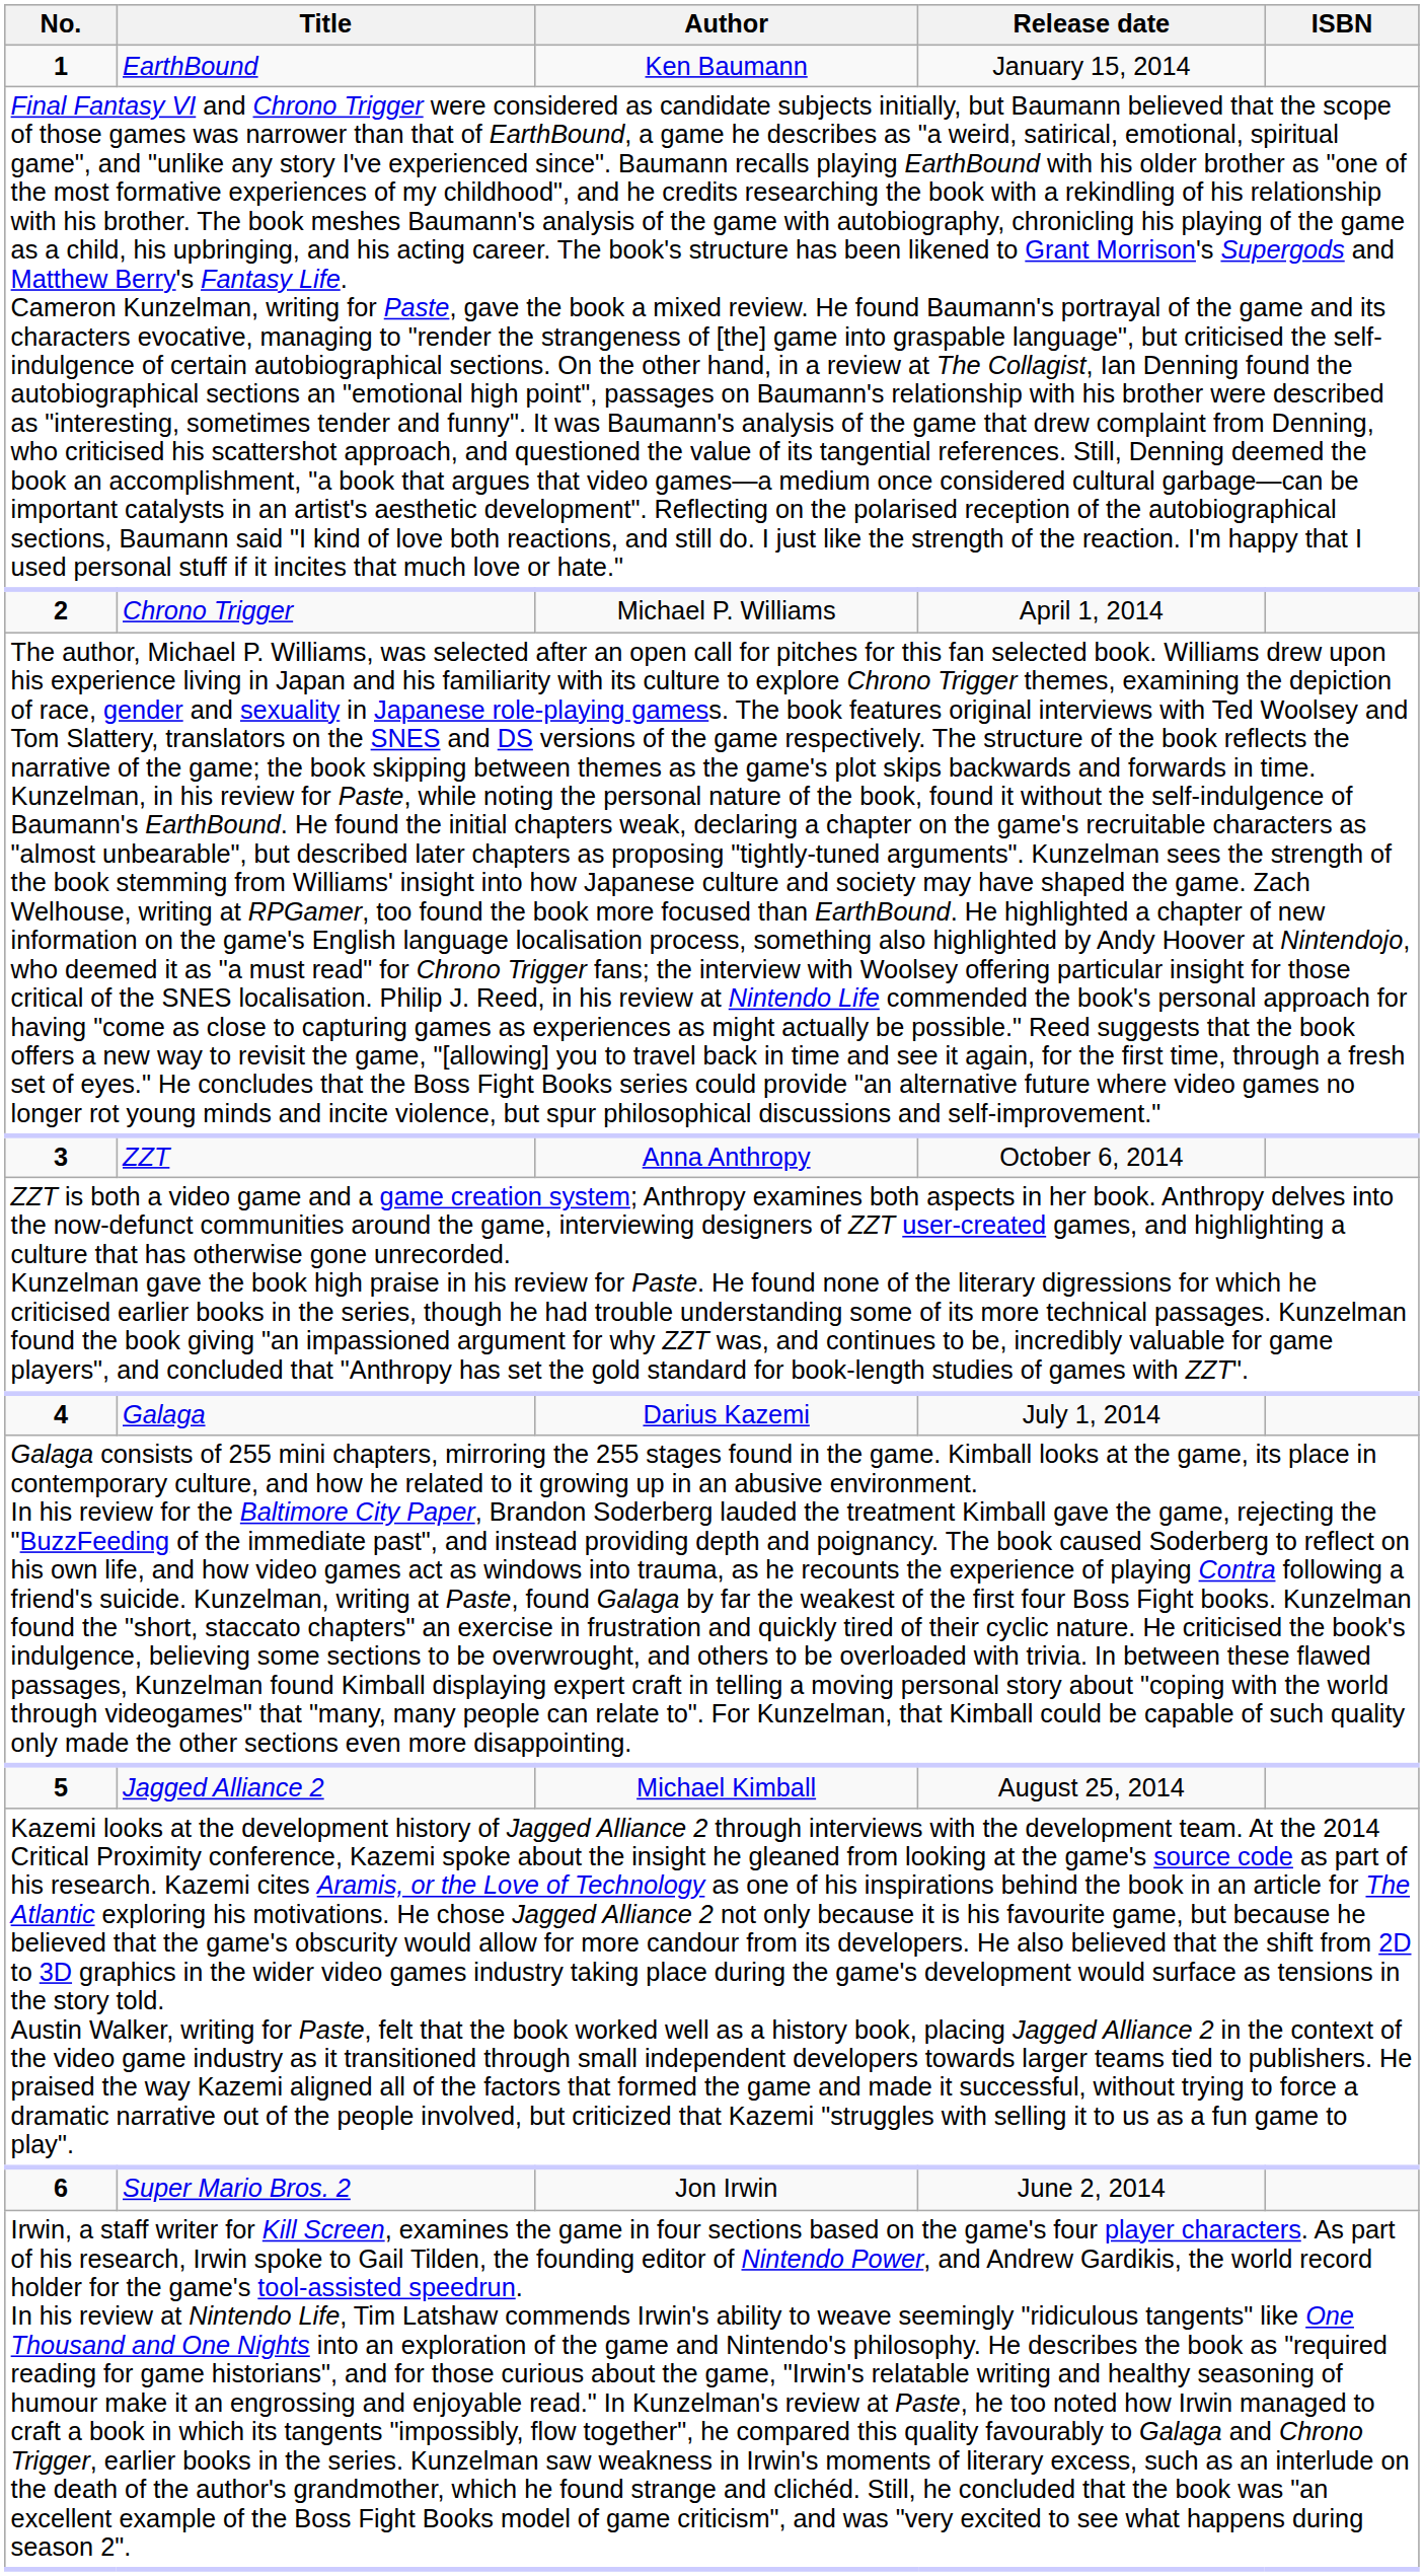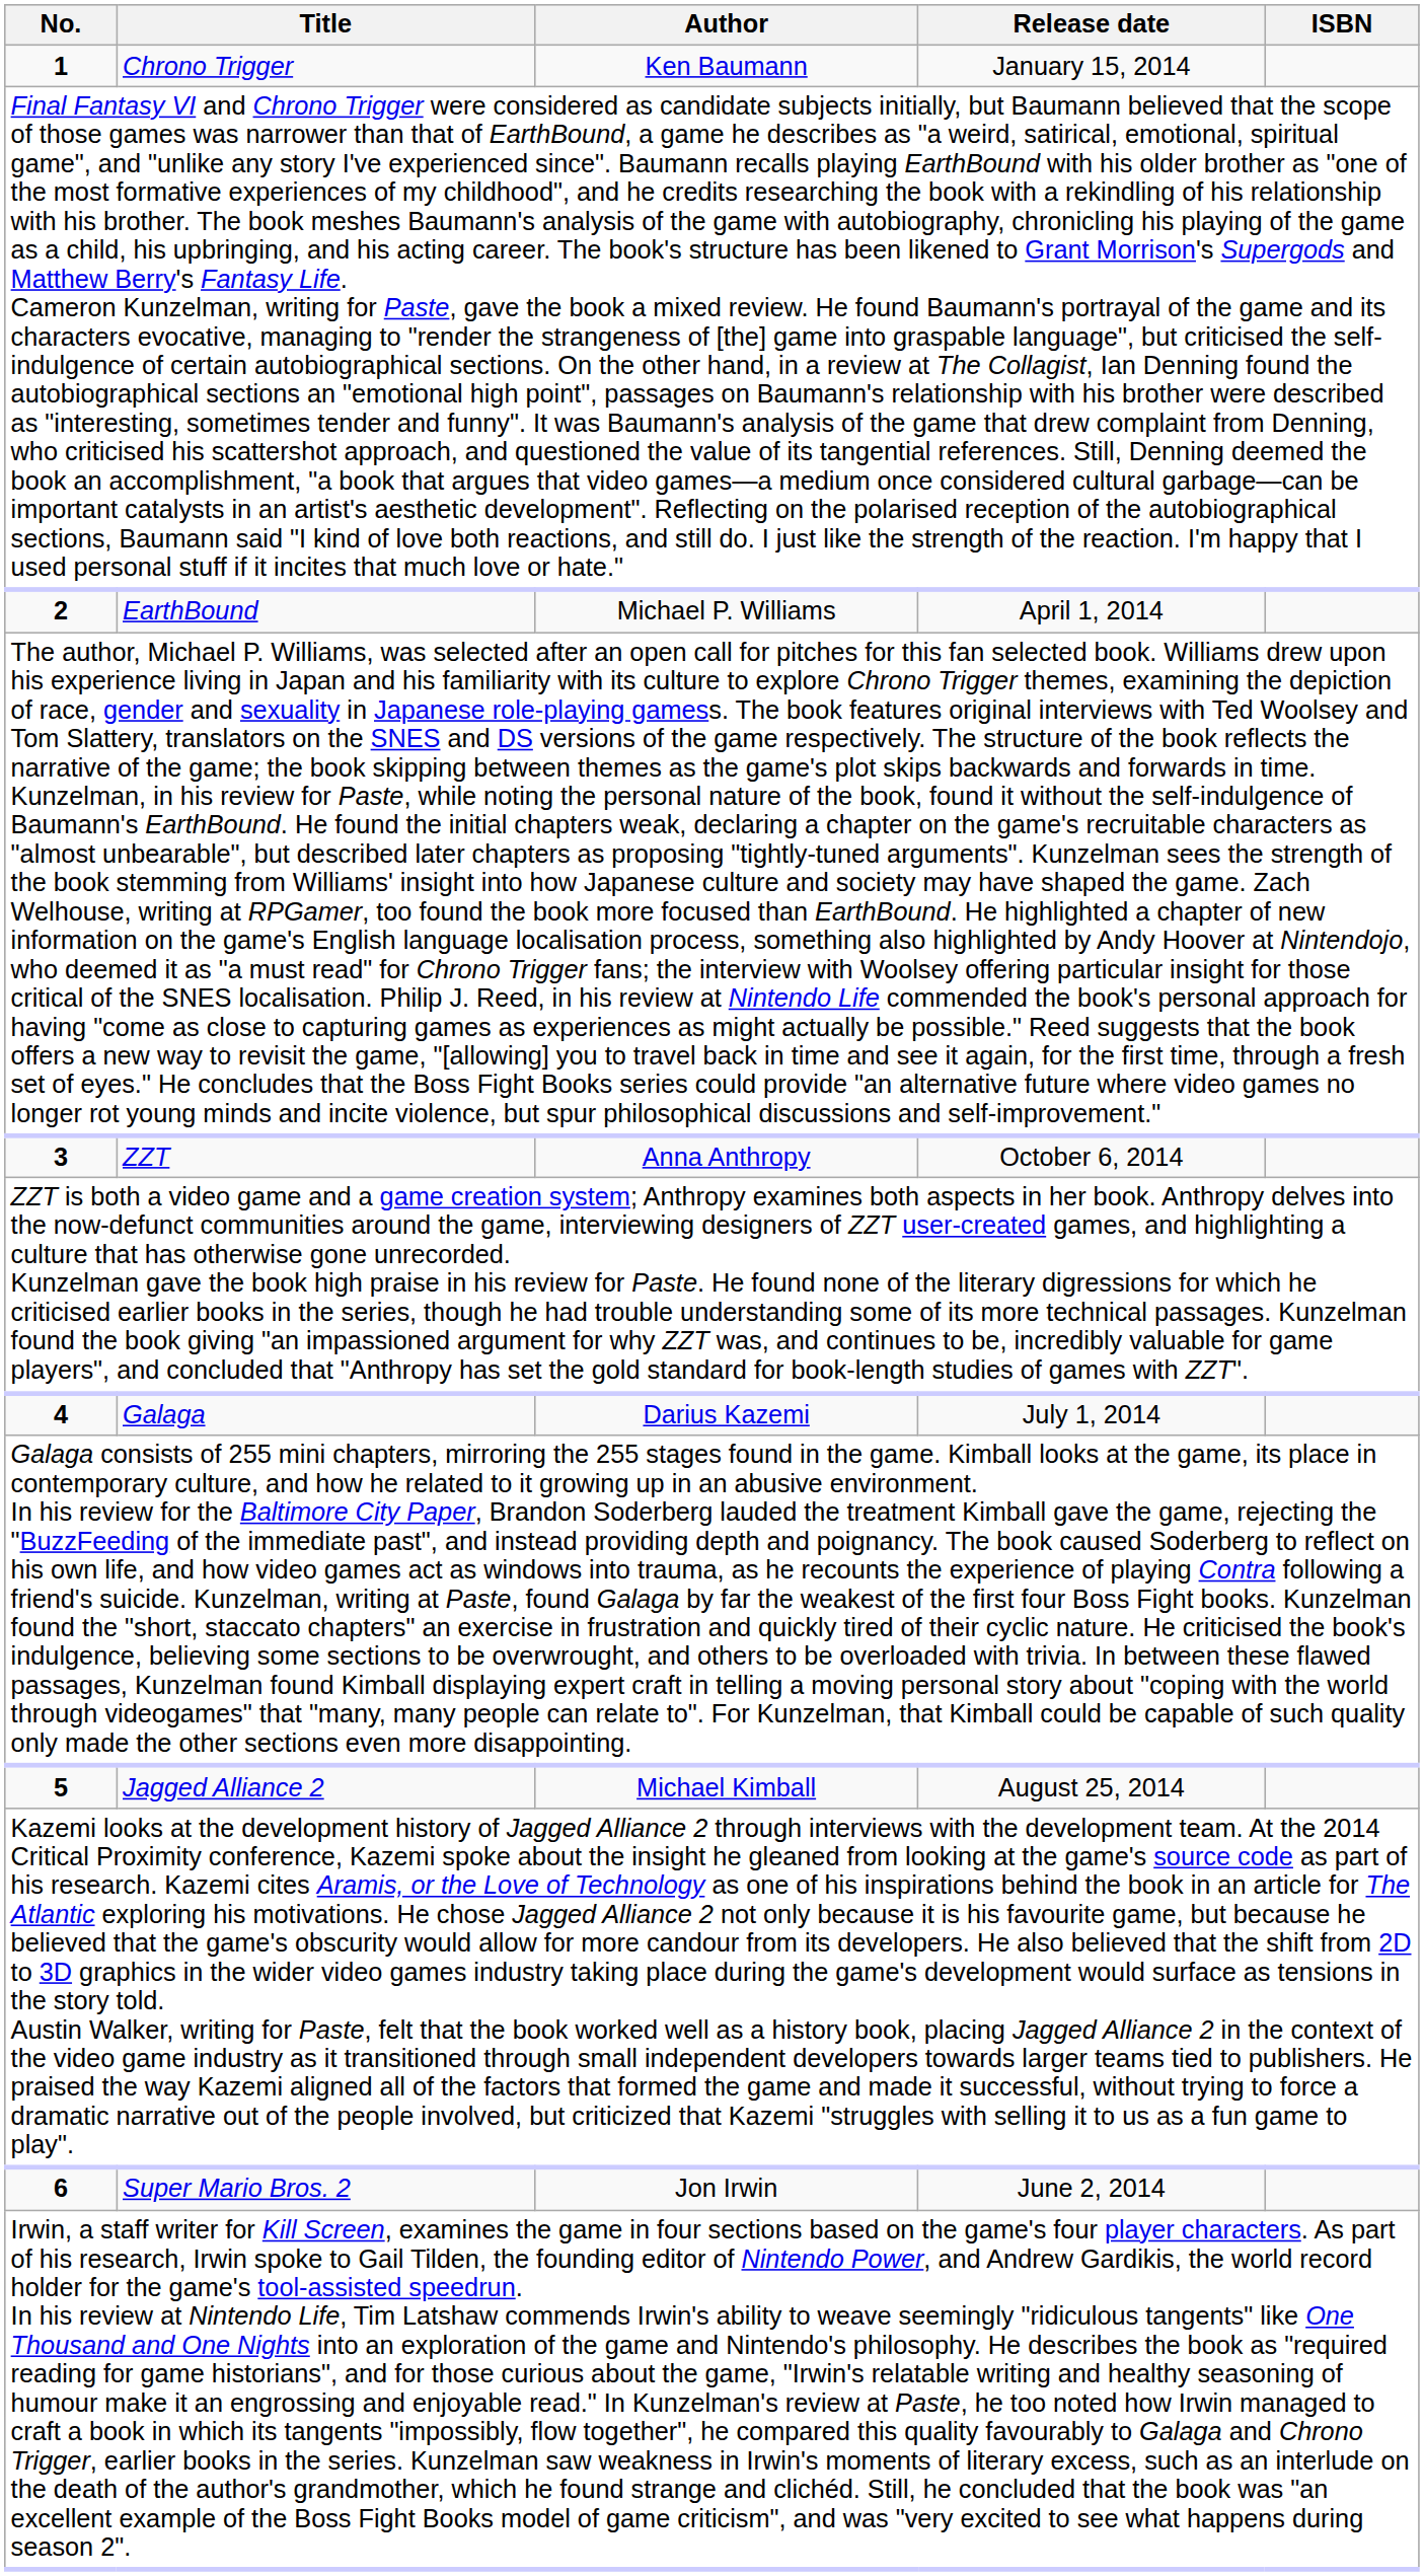 <table class="wikitable" style="margin: 1em auto 1em auto" width="100%">
 <tr>
 <th>No.</th>
 <th>Title</th>
 <th>Author</th>
 <th>Release date</th>
 <th>ISBN</th>
 </tr>
 <tr id="EarthBound">
 <td style="text-align: center"><strong>1</strong></td>
-<td><em><a href='#'>EarthBound</a></em></td>
+<td><em><a href='#'>Chrono Trigger</a></em></td>
 <td style="text-align: center"><a href='#'>Ken Baumann</a></td>
 <td style="text-align: center">January 15, 2014</td>
 <td></td>
 </tr>
 <tr>
 <td colspan=5 class="description" style="background:#FFFFFF; border-bottom:3px solid #CCCCFF"><em><a href='#'>Final Fantasy VI</a></em> and <em><a href='#'>Chrono Trigger</a></em> were considered as candidate subjects initially, but Baumann believed that the scope of those games was narrower than that of <em>EarthBound</em>, a game he describes as "a weird, satirical, emotional, spiritual game", and "unlike any story I've experienced since". Baumann recalls playing <em>EarthBound</em> with his older brother as "one of the most formative experiences of my childhood", and he credits researching the book with a rekindling of his relationship with his brother.  The book meshes Baumann's analysis of the game with autobiography, chronicling his playing of the game as a child, his upbringing, and his acting career.  The book's structure has been likened to <a href='#'>Grant Morrison</a>'s <em><a href='#'>Supergods</a></em> and <a href='#'>Matthew Berry</a>'s <em><a href='#'>Fantasy Life</a></em>.<br>Cameron Kunzelman, writing for <em><a href='#'>Paste</a></em>, gave the book a mixed review.  He found Baumann's portrayal of the game and its characters evocative, managing to "render the strangeness of [the] game into graspable language", but criticised the self-indulgence of certain autobiographical sections.  On the other hand, in a review at <em>The Collagist</em>, Ian Denning found the autobiographical sections an "emotional high point", passages on Baumann's relationship with his brother were described as "interesting, sometimes tender and funny".  It was Baumann's analysis of the game that drew complaint from Denning, who criticised his scattershot approach, and questioned the value of its tangential references.  Still, Denning deemed the book an accomplishment, "a book that argues that video games—a medium once considered cultural garbage—can be important catalysts in an artist's aesthetic development".  Reflecting on the polarised reception of the autobiographical sections, Baumann said "I kind of love both reactions, and still do. I just like the strength of the reaction. I'm happy that I used personal stuff if it incites that much love or hate."</td>
 </tr>
 <tr id="Chrono Trigger">
 <td style="text-align: center"><strong>2</strong></td>
-<td><em><a href='#'>Chrono Trigger</a></em></td>
+<td><em><a href='#'>EarthBound</a></em></td>
 <td style="text-align: center">Michael P. Williams</td>
 <td style="text-align: center">April 1, 2014</td>
 <td></td>
 </tr>
 <tr>
 <td colspan=5 class="description" style="background:#FFFFFF; border-bottom:3px solid #CCCCFF">The author, Michael P. Williams, was selected after an open call for pitches for this fan selected book. Williams drew upon his experience living in Japan and his familiarity with its culture to explore <em>Chrono Trigger</em> themes, examining the depiction of race, <a href='#'>gender</a> and <a href='#'>sexuality</a> in <a href='#'>Japanese role-playing games</a>s.  The book features original interviews with Ted Woolsey and Tom Slattery, translators on the <a href='#'>SNES</a> and <a href='#'>DS</a> versions of the game respectively.  The structure of the book reflects the narrative of the game; the book skipping between themes as the game's plot skips backwards and forwards in time.<br>Kunzelman, in his review for <em>Paste</em>, while noting the personal nature of the book, found it without the self-indulgence of Baumann's <em>EarthBound</em>.  He found the initial chapters weak, declaring a chapter on the game's recruitable characters as "almost unbearable", but described later chapters as proposing "tightly-tuned arguments".  Kunzelman sees the strength of the book stemming from Williams' insight into how Japanese culture and society may have shaped the game.  Zach Welhouse, writing at <em>RPGamer</em>, too found the book more focused than <em>EarthBound</em>.  He highlighted a chapter of new information on the game's English language localisation process, something also highlighted by  Andy Hoover at <em>Nintendojo</em>, who deemed it as "a must read" for <em>Chrono Trigger</em> fans; the interview with Woolsey offering particular insight for those critical of the SNES localisation. Philip J. Reed, in his review at <em><a href='#'>Nintendo Life</a></em> commended the book's personal approach for having "come as close to capturing games as experiences as might actually be possible."  Reed suggests that the book offers a new way to revisit the game, "[allowing] you to travel back in time and see it again, for the first time, through a fresh set of eyes."  He concludes that the Boss Fight Books series could provide "an alternative future where video games no longer rot young minds and incite violence, but spur philosophical discussions and self-improvement."</td>
 </tr>
 <tr>
 <td style="text-align: center"><strong>3</strong></td>
 <td><em><a href='#'>ZZT</a></em></td>
 <td style="text-align: center"><a href='#'>Anna Anthropy</a></td>
 <td style="text-align: center">October 6, 2014</td>
 <td></td>
 </tr>
 <tr>
 <td colspan=5 class="description" style="background:#FFFFFF; border-bottom:3px solid #CCCCFF"><em>ZZT</em> is both a video game and a <a href='#'>game creation system</a>; Anthropy examines both aspects in her book.  Anthropy delves into the now-defunct communities around the game, interviewing designers of <em>ZZT</em> <a href='#'>user-created</a> games, and highlighting a culture that has otherwise gone unrecorded.<br>Kunzelman gave the book high praise in his review for <em>Paste</em>. He found none of the literary digressions for which he criticised earlier books in the series, though he had trouble understanding some of its more technical passages. Kunzelman found the book giving "an impassioned argument for why <em>ZZT</em> was, and continues to be, incredibly valuable for game players", and concluded that "Anthropy has set the gold standard for book-length studies of games with <em>ZZT</em>".</td>
 </tr>
 <tr>
 <td style="text-align: center"><strong>4</strong></td>
 <td><em><a href='#'>Galaga</a></em></td>
 <td style="text-align: center"><a href='#'>Darius Kazemi</a></td>
 <td style="text-align: center">July 1, 2014</td>
 <td></td>
 </tr>
 <tr>
 <td colspan=5 class="description" style="background:#FFFFFF; border-bottom:3px solid #CCCCFF"><em>Galaga</em> consists of 255 mini chapters, mirroring the 255 stages found in the game.  Kimball looks at the game, its place in contemporary culture, and how he related to it growing up in an abusive environment.<br>In his review for the <em><a href='#'>Baltimore City Paper</a></em>, Brandon Soderberg lauded the treatment Kimball gave the game, rejecting the "<a href='#'>BuzzFeeding</a> of the immediate past", and instead providing depth and poignancy.  The book caused Soderberg to reflect on his own life, and how video games act as windows into trauma, as he recounts the experience of playing <em><a href='#'>Contra</a></em> following a friend's suicide.  Kunzelman, writing at <em>Paste</em>, found <em>Galaga</em> by far the weakest of the first four Boss Fight books.  Kunzelman found the "short, staccato chapters" an exercise in frustration and quickly tired of their cyclic nature.  He criticised the book's indulgence, believing some sections to be overwrought, and others to be overloaded with trivia.  In between these flawed passages, Kunzelman found Kimball displaying expert craft in telling a moving personal story about "coping with the world through videogames" that "many, many people can relate to".  For Kunzelman, that Kimball could be capable of such quality only made the other sections even more disappointing.</td>
 </tr>
 <tr>
 <td style="text-align: center"><strong>5</strong></td>
 <td><em><a href='#'>Jagged Alliance 2</a></em></td>
 <td style="text-align: center"><a href='#'>Michael Kimball</a></td>
 <td style="text-align: center">August 25, 2014</td>
 <td></td>
 </tr>
 <tr>
 <td colspan=5 class="description" style="background:#FFFFFF; border-bottom:3px solid #CCCCFF">Kazemi looks at the development history of <em>Jagged Alliance 2</em> through interviews with the development team.  At the 2014 Critical Proximity conference, Kazemi spoke about the insight he gleaned from looking at the game's <a href='#'>source code</a> as part of his research.  Kazemi cites <em><a href='#'>Aramis, or the Love of Technology</a></em> as one of his inspirations behind the book in an article for <em><a href='#'>The Atlantic</a></em> exploring his motivations.  He chose <em>Jagged Alliance 2</em> not only because it is his favourite game, but because he believed that the game's obscurity would allow for more candour from its developers.  He also believed that the shift from <a href='#'>2D</a> to <a href='#'>3D</a> graphics in the wider video games industry taking place during the game's development would surface as tensions in the story told.<br>Austin Walker, writing for <em>Paste</em>, felt that the book worked well as a history book, placing <em>Jagged Alliance 2</em> in the context of the video game industry as it transitioned through small independent developers towards larger teams tied to publishers. He praised the way Kazemi aligned all of the factors that formed the game and made it successful, without trying to force a dramatic narrative out of the people involved, but criticized that Kazemi "struggles with selling it to us as a fun game to play".</td>
 </tr>
 <tr>
 <td style="text-align: center"><strong>6</strong></td>
 <td><em><a href='#'>Super Mario Bros. 2</a></em></td>
 <td style="text-align: center">Jon Irwin</td>
 <td style="text-align: center">June 2, 2014</td>
 <td></td>
 </tr>
 <tr>
 <td colspan=5 class="description" style="background:#FFFFFF; border-bottom:3px solid #CCCCFF">Irwin, a staff writer for <em><a href='#'>Kill Screen</a></em>, examines the game in four sections based on the game's four <a href='#'>player characters</a>. As part of his research, Irwin spoke to Gail Tilden, the founding editor of <em><a href='#'>Nintendo Power</a></em>, and Andrew Gardikis, the world record holder for the game's <a href='#'>tool-assisted speedrun</a>.<br>In his review at <em>Nintendo Life</em>, Tim Latshaw commends Irwin's ability to weave seemingly "ridiculous tangents" like <em><a href='#'>One Thousand and One Nights</a></em> into an exploration of the game and Nintendo's philosophy.  He describes the book as "required reading for game historians", and for those curious about the game, "Irwin's relatable writing and healthy seasoning of humour make it an engrossing and enjoyable read."  In Kunzelman's review at <em>Paste</em>, he too noted how Irwin managed to craft a book in which its tangents "impossibly, flow together", he compared this quality favourably to <em>Galaga</em> and <em>Chrono Trigger</em>, earlier books in the series.  Kunzelman saw weakness in Irwin's moments of literary excess, such as an interlude on the death of the author's grandmother, which he found strange and clichéd.  Still, he concluded that the book was "an excellent example of the Boss Fight Books model of game criticism", and was "very excited to see what happens during season 2".</td>
 </tr>
 </table>
